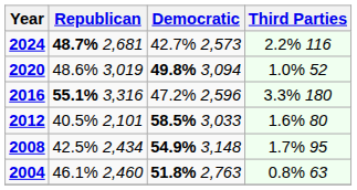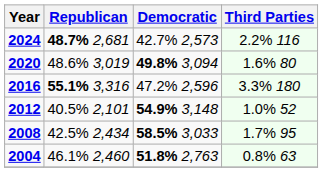 <table class="wikitable" style="float:right; font-size:95%;">
 <tr>
 <th>Year</th>
 <th><a href='#'>Republican</a></th>
 <th><a href='#'>Democratic</a></th>
 <th><a href='#'>Third Parties</a></th>
 </tr>
 <tr>
 <td style="text-align:center;" ><strong><a href='#'>2024</a></strong></td>
 <td style="text-align:center;" ><strong>48.7%</strong> <em>2,681</em></td>
 <td style="text-align:center;" >42.7%  <em>2,573</em></td>
 <td style="text-align:center; background:honeyDew;">2.2% <em>116</em></td>
 </tr>
 <tr>
 <td style="text-align:center;" ><strong><a href='#'>2020</a></strong></td>
 <td style="text-align:center;" >48.6% <em>3,019</em></td>
 <td style="text-align:center;" ><strong>49.8%</strong>  <em>3,094</em></td>
-<td style="text-align:center; background:honeyDew;">1.0% <em>52</em></td>
+<td style="text-align:center; background:honeyDew;">1.6% <em>80</em></td>
 </tr>
 <tr>
 <td style="text-align:center;" ><strong><a href='#'>2016</a></strong></td>
 <td style="text-align:center;" ><strong>55.1%</strong> <em>3,316</em></td>
 <td style="text-align:center;" >47.2% <em>2,596</em></td>
 <td style="text-align:center; background:honeyDew;">3.3% <em>180</em></td>
 </tr>
 <tr>
 <td style="text-align:center;" ><strong><a href='#'>2012</a></strong></td>
 <td style="text-align:center;" >40.5% <em>2,101</em></td>
-<td style="text-align:center;" ><strong>58.5%</strong>  <em>3,033</em></td>
-<td style="text-align:center; background:honeyDew;">1.6% <em>80</em></td>
+<td style="text-align:center;" ><strong>54.9%</strong>  <em>3,148</em></td>
+<td style="text-align:center; background:honeyDew;">1.0% <em>52</em></td>
 </tr>
 <tr>
 <td style="text-align:center;" ><strong><a href='#'>2008</a></strong></td>
 <td style="text-align:center;" >42.5% <em>2,434</em></td>
-<td style="text-align:center;" ><strong>54.9%</strong>  <em>3,148</em></td>
+<td style="text-align:center;" ><strong>58.5%</strong>  <em>3,033</em></td>
 <td style="text-align:center; background:honeyDew;">1.7% <em>95</em></td>
 </tr>
 <tr>
 <td style="text-align:center;" ><strong><a href='#'>2004</a></strong></td>
 <td style="text-align:center;" >46.1% <em>2,460</em></td>
 <td style="text-align:center;" ><strong>51.8%</strong>   <em>2,763</em></td>
 <td style="text-align:center; background:honeyDew;">0.8% <em>63</em></td>
 </tr>
 <tr>
 </tr>
 </table>
